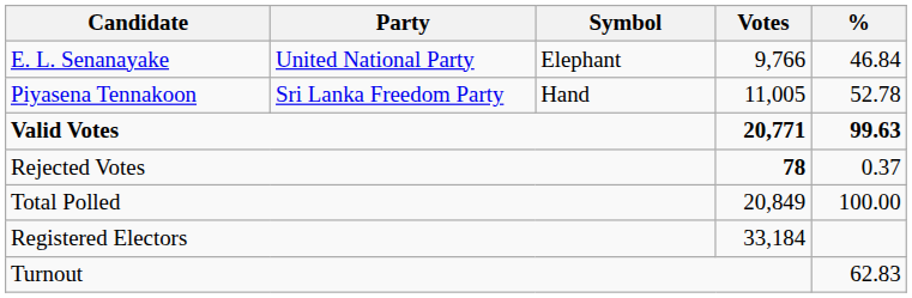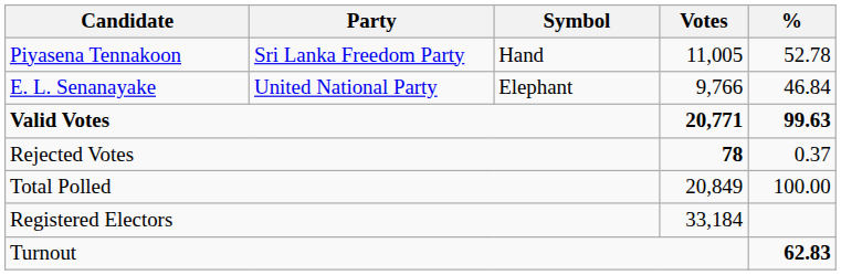 <table class="wikitable" border="1" style="text-align:right;">
 <tr>
 <th align=left width="180">Candidate</th>
 <th align=left width="180">Party</th>
 <th align=left width="120">Symbol</th>
 <th align=left width="60">Votes</th>
 <th align=left width="60">%</th>
 </tr>
 <tr>
+<td align=left><a href='#'>Piyasena Tennakoon</a></td>
+<td align=left><a href='#'>Sri Lanka Freedom Party</a></td>
+<td align=left>Hand</td>
+<td align=right>11,005</td>
+<td align=right>52.78</td>
+</tr>
+<tr>
 <td align=left><a href='#'>E. L. Senanayake</a></td>
 <td align=left><a href='#'>United National Party</a></td>
 <td align=left>Elephant</td>
 <td align=right>9,766</td>
 <td align=right>46.84</td>
-</tr>
-<tr>
-<td align=left><a href='#'>Piyasena Tennakoon</a></td>
-<td align=left><a href='#'>Sri Lanka Freedom Party</a></td>
-<td align=left>Hand</td>
-<td align=right>11,005</td>
-<td align=right>52.78</td>
 </tr>
 <tr>
 <td align=left colspan=3><strong>Valid Votes</strong></td>
 <td align=right><strong>20,771</strong></td>
 <td align=right><strong>99.63</strong></td>
 </tr>
 <tr>
 <td align=left colspan=3>Rejected Votes</td>
 <td align=right><strong>78</strong></td>
 <td align=right>0.37</td>
 </tr>
 <tr>
 <td align=left colspan=3>Total Polled</td>
 <td align=right>20,849</td>
 <td align=right>100.00</td>
 </tr>
 <tr>
 <td align=left colspan=3>Registered Electors</td>
 <td align=right>33,184</td>
 <td></td>
 </tr>
 <tr>
 <td align=left colspan=4>Turnout</td>
-<td align=right>62.83</td>
+<td align=right><strong>62.83</strong></td>
 </tr>
 </table>
